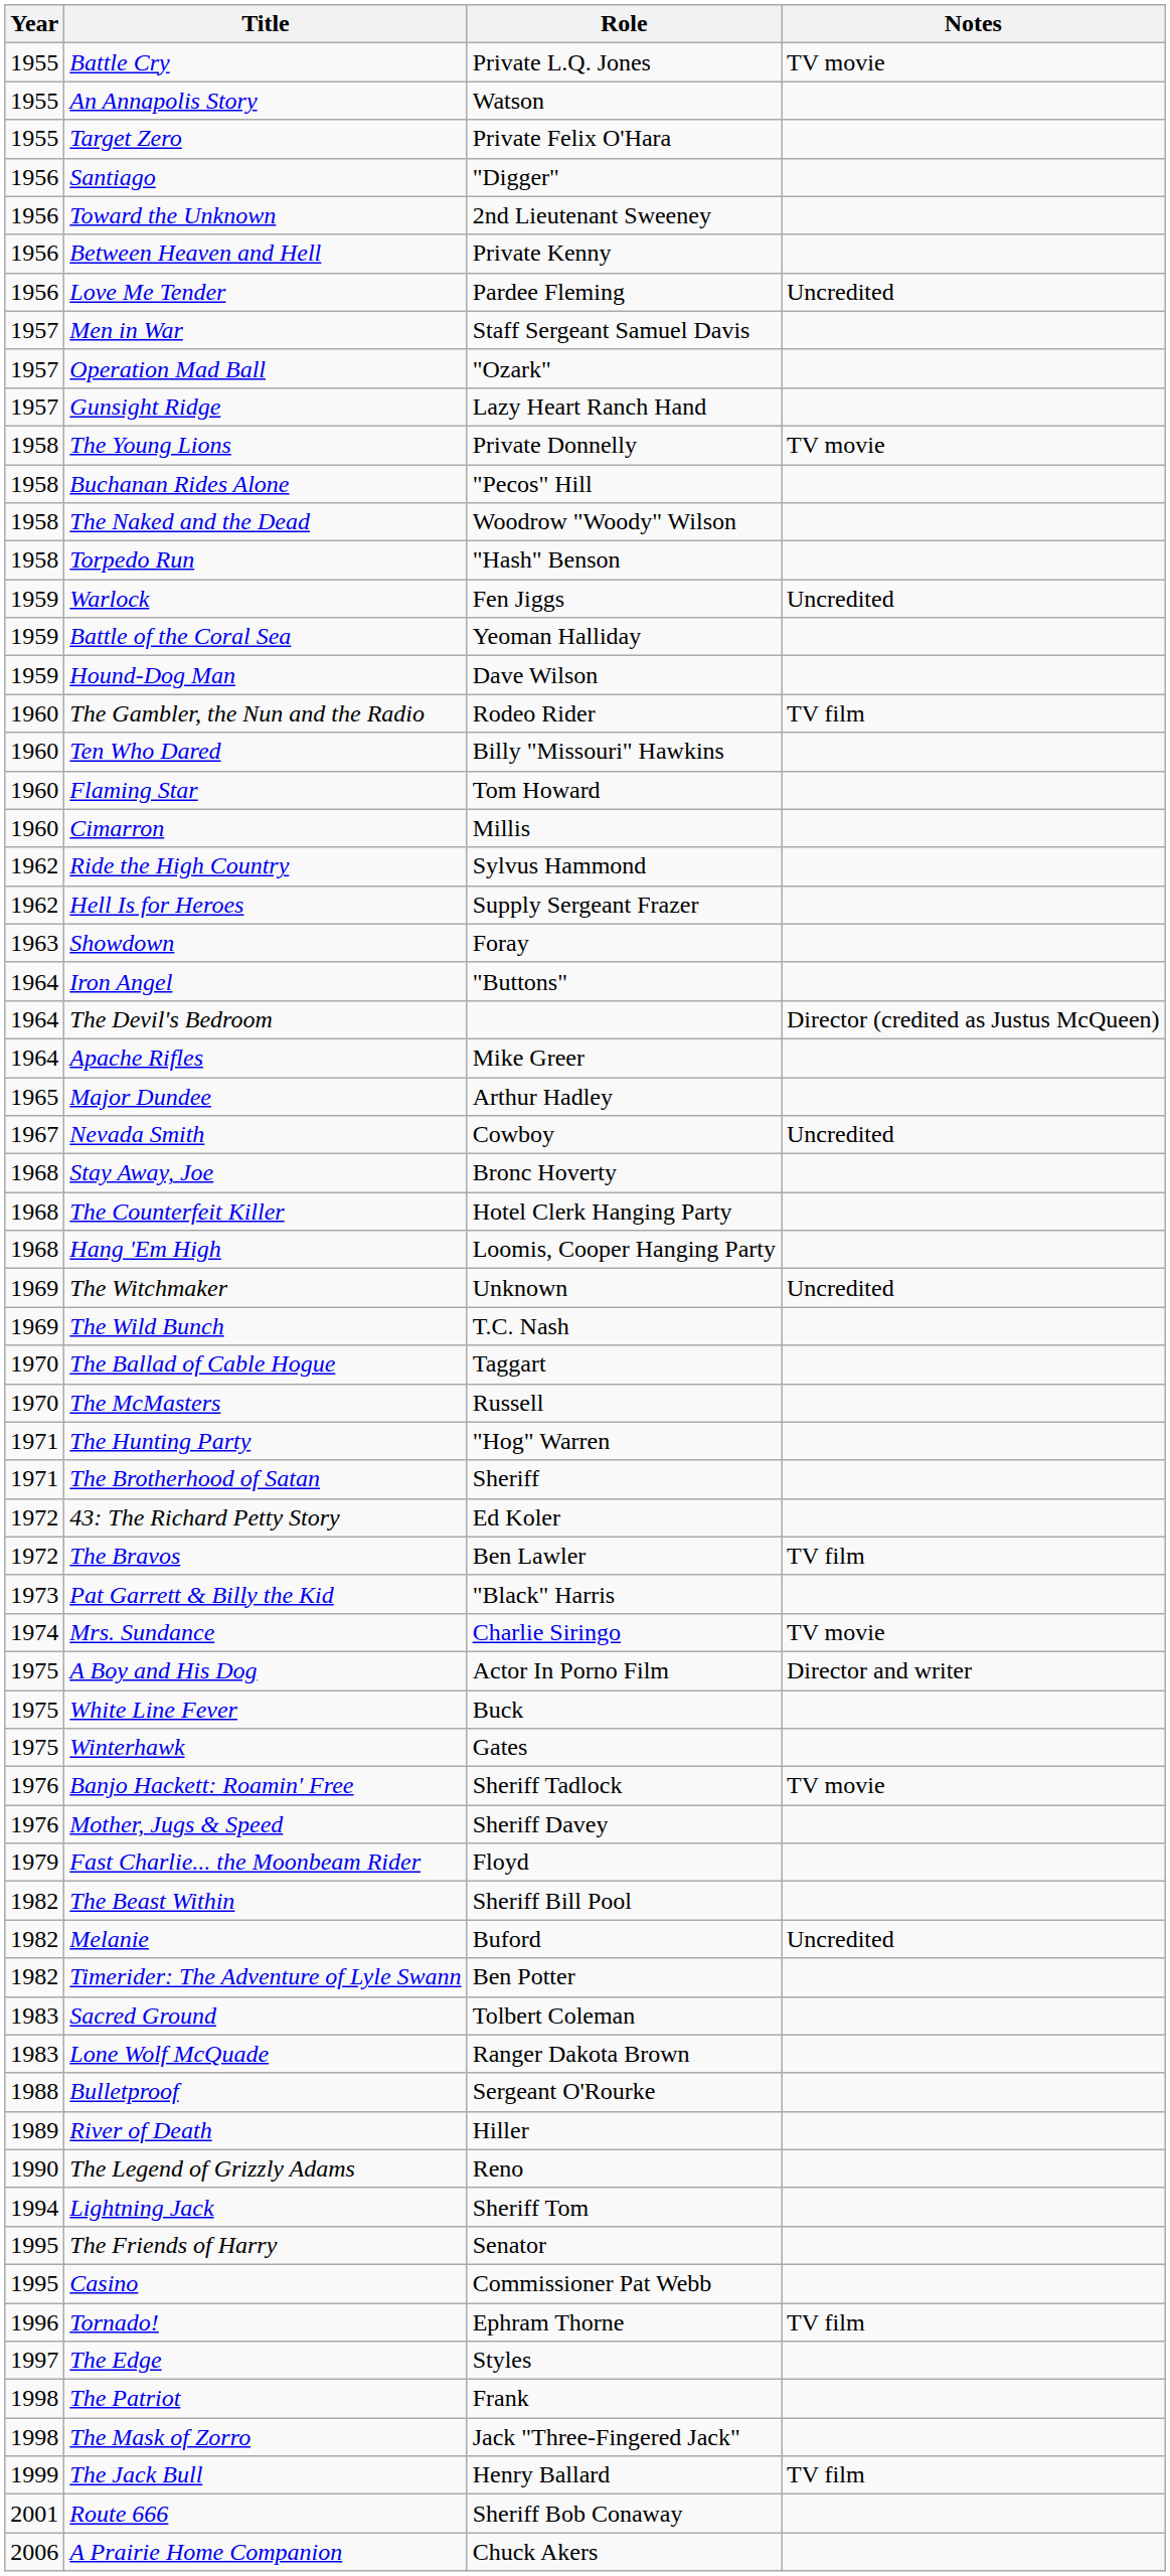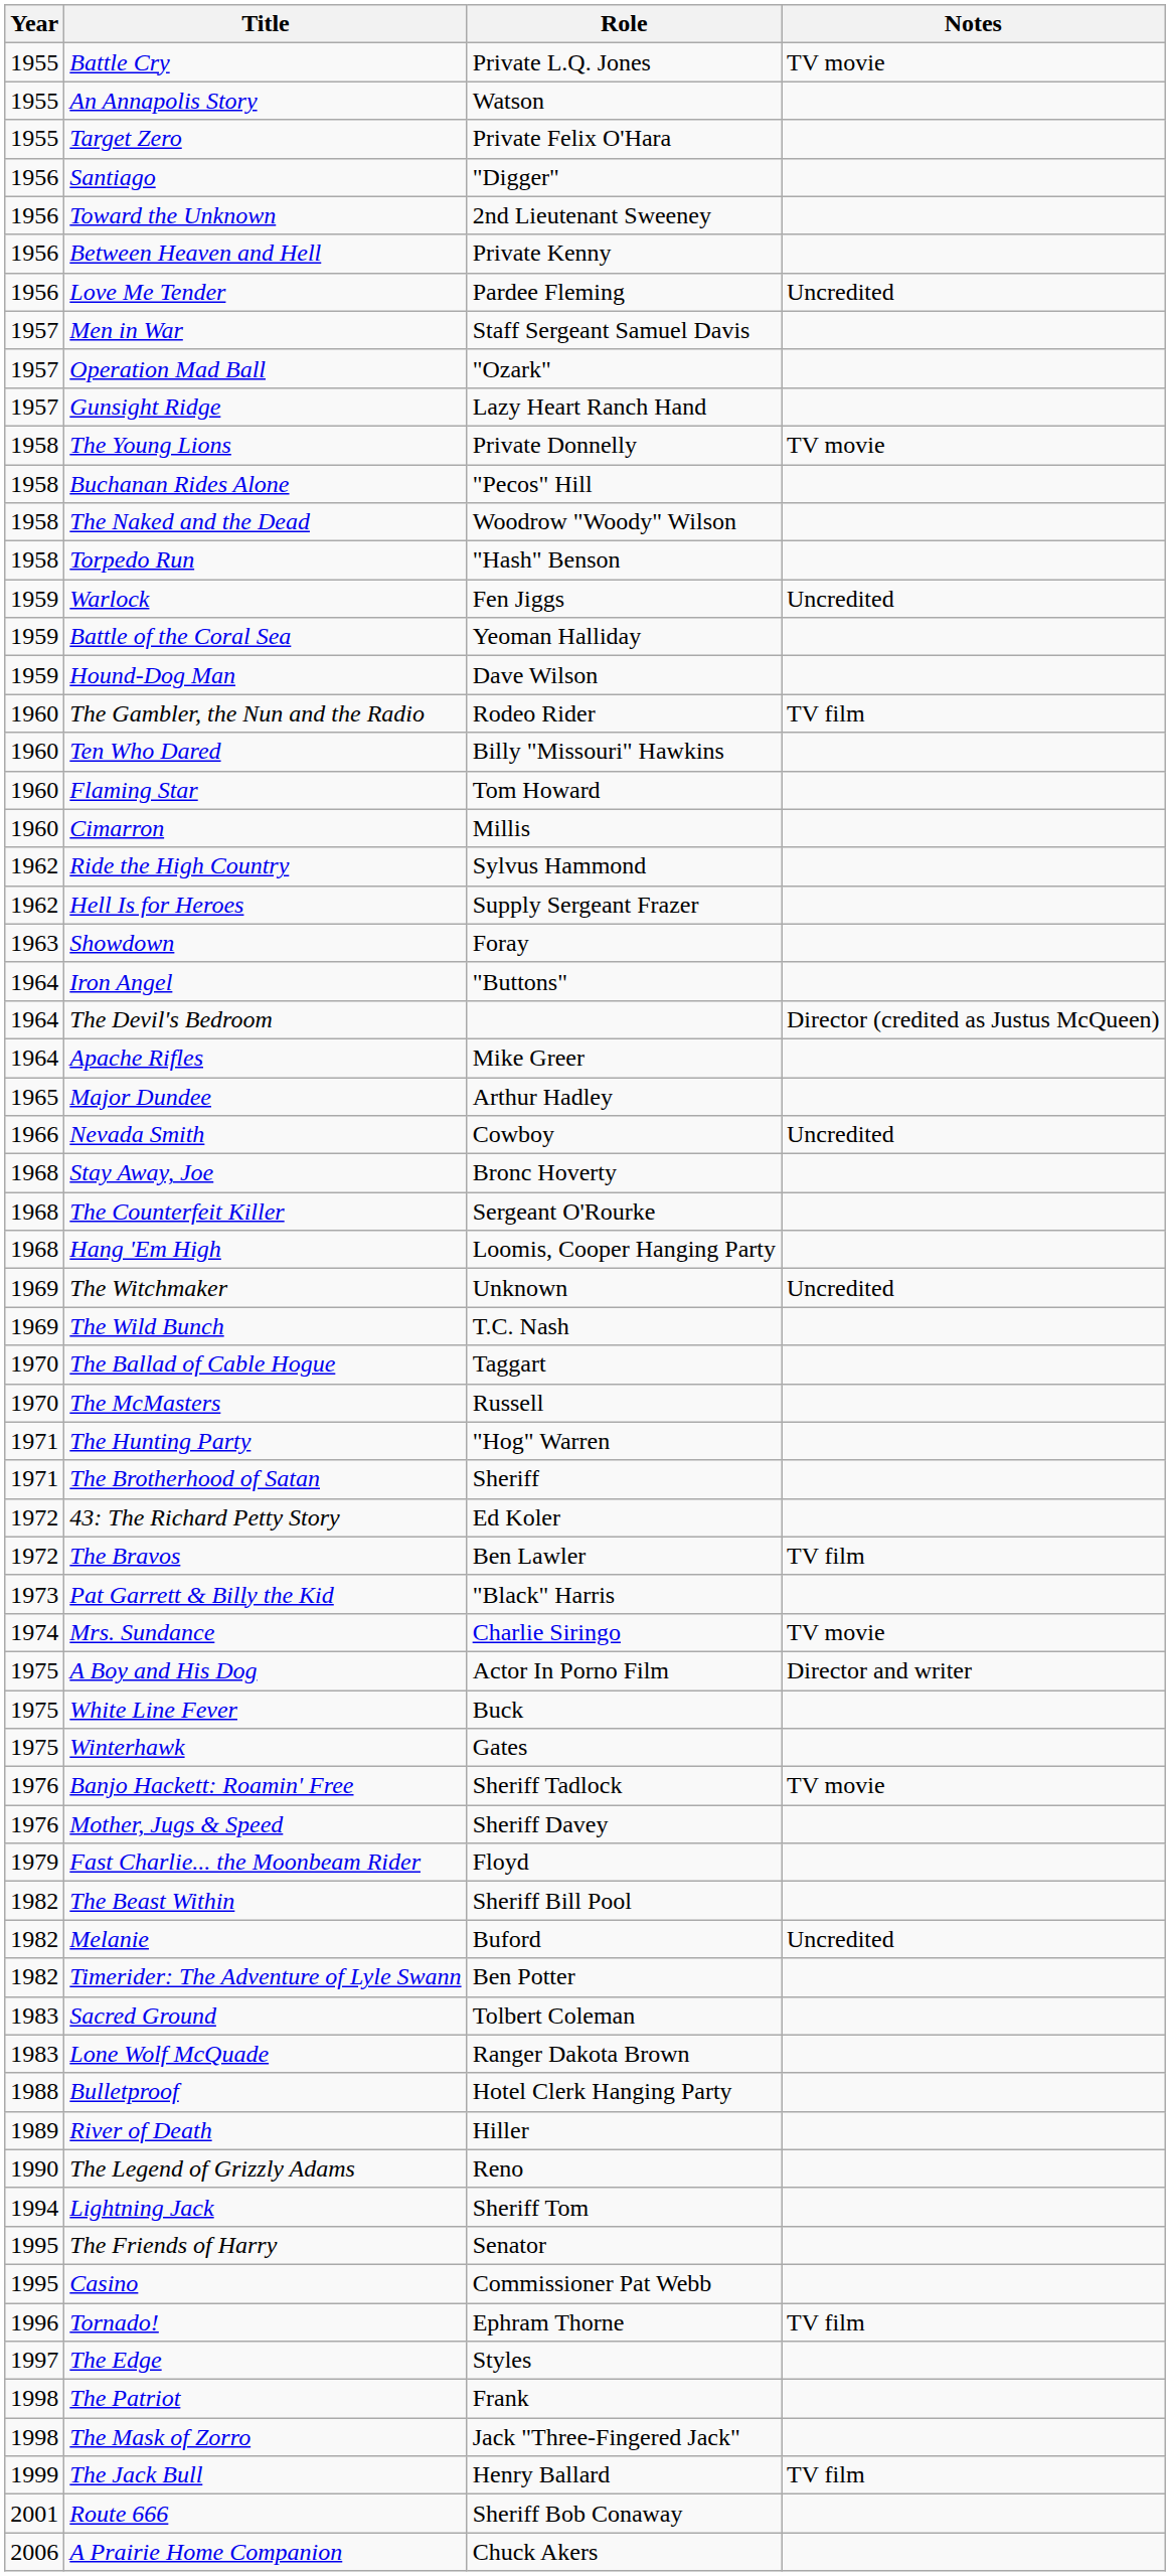 <table class="wikitable sortable">
 <tr>
 <th>Year</th>
 <th>Title</th>
 <th>Role</th>
 <th class="unsortable">Notes</th>
 </tr>
 <tr>
 <td>1955</td>
 <td><em><a href='#'>Battle Cry</a></em></td>
 <td>Private L.Q. Jones</td>
 <td>TV movie</td>
 </tr>
 <tr>
 <td>1955</td>
 <td><em><a href='#'>An Annapolis Story</a></em></td>
 <td>Watson</td>
 <td></td>
 </tr>
 <tr>
 <td>1955</td>
 <td><em><a href='#'>Target Zero</a></em></td>
 <td>Private Felix O'Hara</td>
 <td></td>
 </tr>
 <tr>
 <td>1956</td>
 <td><em><a href='#'>Santiago</a></em></td>
 <td>"Digger"</td>
 <td></td>
 </tr>
 <tr>
 <td>1956</td>
 <td><em><a href='#'>Toward the Unknown</a></em></td>
 <td>2nd Lieutenant Sweeney</td>
 <td></td>
 </tr>
 <tr>
 <td>1956</td>
 <td><em><a href='#'>Between Heaven and Hell</a></em></td>
 <td>Private Kenny</td>
 <td></td>
 </tr>
 <tr>
 <td>1956</td>
 <td><em><a href='#'>Love Me Tender</a></em></td>
 <td>Pardee Fleming</td>
 <td>Uncredited</td>
 </tr>
 <tr>
 <td>1957</td>
 <td><em><a href='#'>Men in War</a></em></td>
 <td>Staff Sergeant Samuel Davis</td>
 <td></td>
 </tr>
 <tr>
 <td>1957</td>
 <td><em><a href='#'>Operation Mad Ball</a></em></td>
 <td>"Ozark"</td>
 <td></td>
 </tr>
 <tr>
 <td>1957</td>
 <td><em><a href='#'>Gunsight Ridge</a></em></td>
 <td>Lazy Heart Ranch Hand</td>
 <td></td>
 </tr>
 <tr>
 <td>1958</td>
 <td><em><a href='#'>The Young Lions</a></em></td>
 <td>Private Donnelly</td>
 <td>TV movie</td>
 </tr>
 <tr>
 <td>1958</td>
 <td><em><a href='#'>Buchanan Rides Alone</a></em></td>
 <td>"Pecos" Hill</td>
 <td></td>
 </tr>
 <tr>
 <td>1958</td>
 <td><em><a href='#'>The Naked and the Dead</a></em></td>
 <td>Woodrow "Woody" Wilson</td>
 <td></td>
 </tr>
 <tr>
 <td>1958</td>
 <td><em><a href='#'>Torpedo Run</a></em></td>
 <td>"Hash" Benson</td>
 <td></td>
 </tr>
 <tr>
 <td>1959</td>
 <td><em><a href='#'>Warlock</a></em></td>
 <td>Fen Jiggs</td>
 <td>Uncredited</td>
 </tr>
 <tr>
 <td>1959</td>
 <td><em><a href='#'>Battle of the Coral Sea</a></em></td>
 <td>Yeoman Halliday</td>
 <td></td>
 </tr>
 <tr>
 <td>1959</td>
 <td><em><a href='#'>Hound-Dog Man</a></em></td>
 <td>Dave Wilson</td>
 <td></td>
 </tr>
 <tr>
 <td>1960</td>
 <td><em>The Gambler, the Nun and the Radio</em></td>
 <td>Rodeo Rider</td>
 <td>TV film</td>
 </tr>
 <tr>
 <td>1960</td>
 <td><em><a href='#'>Ten Who Dared</a></em></td>
 <td>Billy "Missouri" Hawkins</td>
 <td></td>
 </tr>
 <tr>
 <td>1960</td>
 <td><em><a href='#'>Flaming Star</a></em></td>
 <td>Tom Howard</td>
 <td></td>
 </tr>
 <tr>
 <td>1960</td>
 <td><em><a href='#'>Cimarron</a></em></td>
 <td>Millis</td>
 <td></td>
 </tr>
 <tr>
 <td>1962</td>
 <td><em><a href='#'>Ride the High Country</a></em></td>
 <td>Sylvus Hammond</td>
 <td></td>
 </tr>
 <tr>
 <td>1962</td>
 <td><em><a href='#'>Hell Is for Heroes</a></em></td>
 <td>Supply Sergeant Frazer</td>
 <td></td>
 </tr>
 <tr>
 <td>1963</td>
 <td><em><a href='#'>Showdown</a></em></td>
 <td>Foray</td>
 <td></td>
 </tr>
 <tr>
 <td>1964</td>
 <td><em><a href='#'>Iron Angel</a></em></td>
 <td>"Buttons"</td>
 <td></td>
 </tr>
 <tr>
 <td>1964</td>
 <td><em>The Devil's Bedroom</em></td>
 <td></td>
 <td>Director (credited as Justus McQueen)</td>
 </tr>
 <tr>
 <td>1964</td>
 <td><em><a href='#'>Apache Rifles</a></em></td>
 <td>Mike Greer</td>
 <td></td>
 </tr>
 <tr>
 <td>1965</td>
 <td><em><a href='#'>Major Dundee</a></em></td>
 <td>Arthur Hadley</td>
 <td></td>
 </tr>
 <tr>
-<td>1967</td>
+<td>1966</td>
 <td><em><a href='#'>Nevada Smith</a></em></td>
 <td>Cowboy</td>
 <td>Uncredited</td>
 </tr>
 <tr>
 <td>1968</td>
 <td><em><a href='#'>Stay Away, Joe</a></em></td>
 <td>Bronc Hoverty</td>
 <td></td>
 </tr>
 <tr>
 <td>1968</td>
 <td><em><a href='#'>The Counterfeit Killer</a></em></td>
-<td>Hotel Clerk Hanging Party</td>
+<td>Sergeant O'Rourke</td>
 <td></td>
 </tr>
 <tr>
 <td>1968</td>
 <td><em><a href='#'>Hang 'Em High</a></em></td>
 <td>Loomis, Cooper Hanging Party</td>
 <td></td>
 </tr>
 <tr>
 <td>1969</td>
 <td><em>The Witchmaker</em></td>
 <td>Unknown</td>
 <td>Uncredited</td>
 </tr>
 <tr>
 <td>1969</td>
 <td><em><a href='#'>The Wild Bunch</a></em></td>
 <td>T.C. Nash</td>
 <td></td>
 </tr>
 <tr>
 <td>1970</td>
 <td><em><a href='#'>The Ballad of Cable Hogue</a></em></td>
 <td>Taggart</td>
 <td></td>
 </tr>
 <tr>
 <td>1970</td>
 <td><em><a href='#'>The McMasters</a></em></td>
 <td>Russell</td>
 <td></td>
 </tr>
 <tr>
 <td>1971</td>
 <td><em><a href='#'>The Hunting Party</a></em></td>
 <td>"Hog" Warren</td>
 <td></td>
 </tr>
 <tr>
 <td>1971</td>
 <td><em><a href='#'>The Brotherhood of Satan</a></em></td>
 <td>Sheriff</td>
 <td></td>
 </tr>
 <tr>
 <td>1972</td>
 <td><em>43: The Richard Petty Story</em></td>
 <td>Ed Koler</td>
 <td></td>
 </tr>
 <tr>
 <td>1972</td>
 <td><em><a href='#'>The Bravos</a></em></td>
 <td>Ben Lawler</td>
 <td>TV film</td>
 </tr>
 <tr>
 <td>1973</td>
 <td><em><a href='#'>Pat Garrett & Billy the Kid</a></em></td>
 <td>"Black" Harris</td>
 <td></td>
 </tr>
 <tr>
 <td>1974</td>
 <td><em><a href='#'>Mrs. Sundance</a></em></td>
 <td><a href='#'>Charlie Siringo</a></td>
 <td>TV movie</td>
 </tr>
 <tr>
 <td>1975</td>
 <td><em><a href='#'>A Boy and His Dog</a></em></td>
 <td>Actor In Porno Film</td>
 <td>Director and writer</td>
 </tr>
 <tr>
 <td>1975</td>
 <td><em><a href='#'>White Line Fever</a></em></td>
 <td>Buck</td>
 <td></td>
 </tr>
 <tr>
 <td>1975</td>
 <td><em><a href='#'>Winterhawk</a></em></td>
 <td>Gates</td>
 <td></td>
 </tr>
 <tr>
 <td>1976</td>
 <td><em><a href='#'>Banjo Hackett: Roamin' Free</a></em></td>
 <td>Sheriff Tadlock</td>
 <td>TV movie</td>
 </tr>
 <tr>
 <td>1976</td>
 <td><em><a href='#'>Mother, Jugs & Speed</a></em></td>
 <td>Sheriff Davey</td>
 <td></td>
 </tr>
 <tr>
 <td>1979</td>
 <td><em><a href='#'>Fast Charlie... the Moonbeam Rider</a></em></td>
 <td>Floyd</td>
 <td></td>
 </tr>
 <tr>
 <td>1982</td>
 <td><em><a href='#'>The Beast Within</a></em></td>
 <td>Sheriff Bill Pool</td>
 <td></td>
 </tr>
 <tr>
 <td>1982</td>
 <td><em><a href='#'>Melanie</a></em></td>
 <td>Buford</td>
 <td>Uncredited</td>
 </tr>
 <tr>
 <td>1982</td>
 <td><em><a href='#'>Timerider: The Adventure of Lyle Swann</a></em></td>
 <td>Ben Potter</td>
 <td></td>
 </tr>
 <tr>
 <td>1983</td>
 <td><em><a href='#'>Sacred Ground</a></em></td>
 <td>Tolbert Coleman</td>
 <td></td>
 </tr>
 <tr>
 <td>1983</td>
 <td><em><a href='#'>Lone Wolf McQuade</a></em></td>
 <td>Ranger Dakota Brown</td>
 <td></td>
 </tr>
 <tr>
 <td>1988</td>
 <td><em><a href='#'>Bulletproof</a></em></td>
-<td>Sergeant O'Rourke</td>
+<td>Hotel Clerk Hanging Party</td>
 <td></td>
 </tr>
 <tr>
 <td>1989</td>
 <td><em><a href='#'>River of Death</a></em></td>
 <td>Hiller</td>
 <td></td>
 </tr>
 <tr>
 <td>1990</td>
 <td><em>The Legend of Grizzly Adams</em></td>
 <td>Reno</td>
 <td></td>
 </tr>
 <tr>
 <td>1994</td>
 <td><em><a href='#'>Lightning Jack</a></em></td>
 <td>Sheriff Tom</td>
 <td></td>
 </tr>
 <tr>
 <td>1995</td>
 <td><em>The Friends of Harry</em></td>
 <td>Senator</td>
 <td></td>
 </tr>
 <tr>
 <td>1995</td>
 <td><em><a href='#'>Casino</a></em></td>
 <td>Commissioner Pat Webb</td>
 <td></td>
 </tr>
 <tr>
 <td>1996</td>
 <td><em><a href='#'>Tornado!</a></em></td>
 <td>Ephram Thorne</td>
 <td>TV film</td>
 </tr>
 <tr>
 <td>1997</td>
 <td><em><a href='#'>The Edge</a></em></td>
 <td>Styles</td>
 <td></td>
 </tr>
 <tr>
 <td>1998</td>
 <td><em><a href='#'>The Patriot</a></em></td>
 <td>Frank</td>
 <td></td>
 </tr>
 <tr>
 <td>1998</td>
 <td><em><a href='#'>The Mask of Zorro</a></em></td>
 <td>Jack "Three-Fingered Jack"</td>
 <td></td>
 </tr>
 <tr>
 <td>1999</td>
 <td><em><a href='#'>The Jack Bull</a></em></td>
 <td>Henry Ballard</td>
 <td>TV film</td>
 </tr>
 <tr>
 <td>2001</td>
 <td><em><a href='#'>Route 666</a></em></td>
 <td>Sheriff Bob Conaway</td>
 <td></td>
 </tr>
 <tr>
 <td>2006</td>
 <td><em><a href='#'>A Prairie Home Companion</a></em></td>
 <td>Chuck Akers</td>
 <td></td>
 </tr>
 </table>
